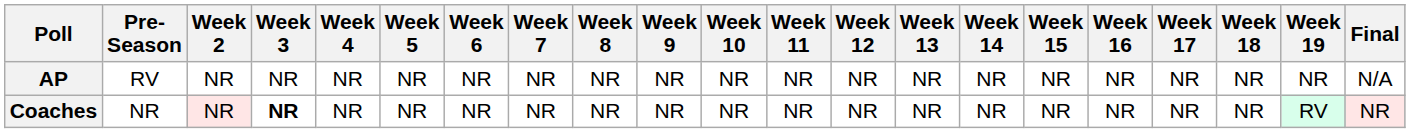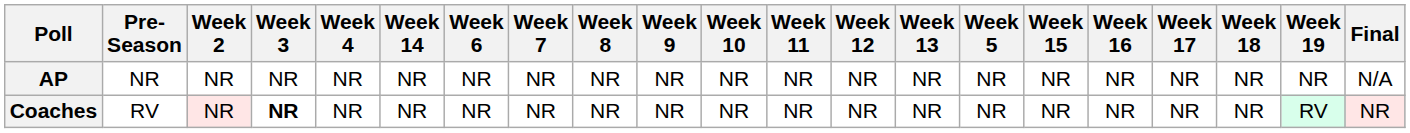 <table class="wikitable" style="white-space:nowrap;font-size:90%">
 <tr>
 <th>Poll</th>
 <th>Pre-<br>Season</th>
 <th>Week<br>2</th>
 <th>Week<br>3</th>
 <th>Week<br>4</th>
-<th>Week<br>5</th>
+<th>Week<br>14</th>
 <th>Week<br>6</th>
 <th>Week<br>7</th>
 <th>Week<br>8</th>
 <th>Week<br>9</th>
 <th>Week<br>10</th>
 <th>Week<br>11</th>
 <th>Week<br>12</th>
 <th>Week<br>13</th>
-<th>Week<br>14</th>
+<th>Week<br>5</th>
 <th>Week<br>15</th>
 <th>Week<br>16</th>
 <th>Week<br>17</th>
 <th>Week<br>18</th>
 <th>Week<br>19</th>
 <th>Final</th>
 </tr>
 <tr style="text-align:center;">
 <th>AP</th>
-<td style="background:#FFF;">RV</td>
+<td style="background:#FFF;">NR</td>
 <td style="background:#FFF;">NR</td>
 <td style="background:#FFF;">NR</td>
 <td style="background:#FFF;">NR</td>
 <td style="background:#FFF;">NR</td>
 <td style="background:#FFF;">NR</td>
 <td style="background:#FFF;">NR</td>
 <td style="background:#FFF;">NR</td>
 <td style="background:#FFF;">NR</td>
 <td style="background:#FFF;">NR</td>
 <td style="background:#FFF;">NR</td>
 <td style="background:#FFF;">NR</td>
 <td style="background:#FFF;">NR</td>
 <td style="background:#FFF;">NR</td>
 <td style="background:#FFF;">NR</td>
 <td style="background:#FFF;">NR</td>
 <td style="background:#FFF;">NR</td>
 <td style="background:#FFF;">NR</td>
 <td style="background:#FFF;">NR</td>
 <td style="background:#FFF;">N/A</td>
 </tr>
 <tr style="text-align:center;">
 <th>Coaches</th>
-<td style="background:#FFF;">NR</td>
+<td style="background:#FFF;">RV</td>
 <td style="background:#FFE6E6;">NR</td>
 <td style="background:#FFF;"><strong>NR</strong></td>
 <td style="background:#FFF;">NR</td>
 <td style="background:#FFF;">NR</td>
 <td style="background:#FFF;">NR</td>
 <td style="background:#FFF;">NR</td>
 <td style="background:#FFF;">NR</td>
 <td style="background:#FFF;">NR</td>
 <td style="background:#FFF;">NR</td>
 <td style="background:#FFF;">NR</td>
 <td style="background:#FFF;">NR</td>
 <td style="background:#FFF;">NR</td>
 <td style="background:#FFF;">NR</td>
 <td style="background:#FFF;">NR</td>
 <td style="background:#FFF;">NR</td>
 <td style="background:#FFF;">NR</td>
 <td style="background:#FFF;">NR</td>
 <td style="background:#D8FFEB;">RV</td>
 <td style="background:#FFE6E6;">NR</td>
 </tr>
 </table>
